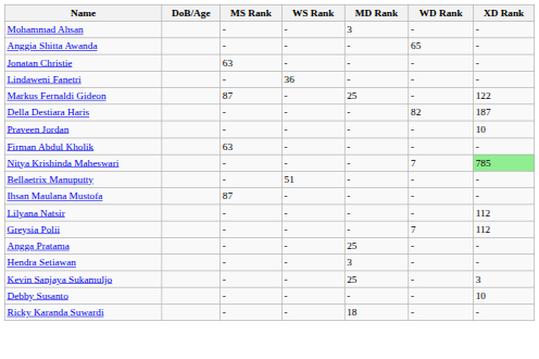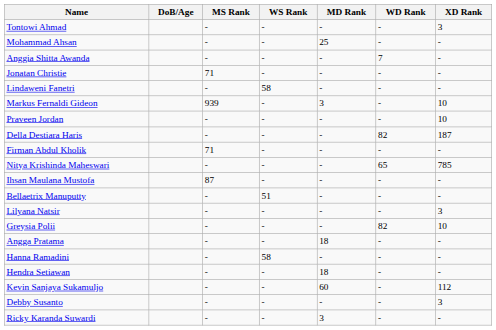 <table class="wikitable"  style="width:800px; font-size:95%;">
 <tr>
 <th align="left">Name</th>
 <th align="left">DoB/Age</th>
 <th align="left">MS Rank</th>
 <th align="left">WS Rank</th>
 <th align="left">MD Rank</th>
 <th align="left">WD Rank</th>
 <th align="left">XD Rank</th>
 </tr>
 <tr>
+<td><a href='#'>Tontowi Ahmad</a></td>
+<td></td>
+<td>-</td>
+<td>-</td>
+<td>-</td>
+<td>-</td>
+<td>3</td>
+</tr>
+<tr>
 <td><a href='#'>Mohammad Ahsan</a></td>
 <td></td>
 <td>-</td>
 <td>-</td>
-<td>3</td>
+<td>25</td>
 <td>-</td>
 <td>-</td>
 </tr>
 <tr>
 <td><a href='#'>Anggia Shitta Awanda</a></td>
 <td></td>
 <td>-</td>
 <td>-</td>
 <td>-</td>
-<td>65</td>
+<td>7</td>
 <td>-</td>
 </tr>
 <tr>
 <td><a href='#'>Jonatan Christie</a></td>
 <td></td>
-<td>63</td>
+<td>71</td>
 <td>-</td>
 <td>-</td>
 <td>-</td>
 <td>-</td>
 </tr>
 <tr>
 <td><a href='#'>Lindaweni Fanetri</a></td>
 <td></td>
 <td>-</td>
-<td>36</td>
+<td>58</td>
 <td>-</td>
 <td>-</td>
 <td>-</td>
 </tr>
 <tr>
 <td><a href='#'>Markus Fernaldi Gideon</a></td>
 <td></td>
-<td>87</td>
+<td>939</td>
 <td>-</td>
-<td>25</td>
+<td>3</td>
 <td>-</td>
-<td>122</td>
+<td>10</td>
+</tr>
+<tr>
+<td><a href='#'>Praveen Jordan</a></td>
+<td></td>
+<td>-</td>
+<td>-</td>
+<td>-</td>
+<td>-</td>
+<td>10</td>
 </tr>
 <tr>
 <td><a href='#'>Della Destiara Haris</a></td>
 <td></td>
 <td>-</td>
 <td>-</td>
 <td>-</td>
 <td>82</td>
 <td>187</td>
 </tr>
 <tr>
-<td><a href='#'>Praveen Jordan</a></td>
-<td></td>
-<td>-</td>
-<td>-</td>
-<td>-</td>
-<td>-</td>
-<td>10</td>
-</tr>
-<tr>
 <td><a href='#'>Firman Abdul Kholik</a></td>
 <td></td>
-<td>63</td>
+<td>71</td>
 <td>-</td>
 <td>-</td>
 <td>-</td>
 <td>-</td>
 </tr>
 <tr>
 <td><a href='#'>Nitya Krishinda Maheswari</a></td>
 <td></td>
 <td>-</td>
 <td>-</td>
 <td>-</td>
-<td>7</td>
-<td style="background: lightgreen;">785</td>
+<td>65</td>
+<td>785</td>
+</tr>
+<tr>
+<td><a href='#'>Ihsan Maulana Mustofa</a></td>
+<td></td>
+<td>87</td>
+<td>-</td>
+<td>-</td>
+<td>-</td>
+<td>-</td>
 </tr>
 <tr>
 <td><a href='#'>Bellaetrix Manuputty</a></td>
 <td></td>
 <td>-</td>
 <td>51</td>
 <td>-</td>
 <td>-</td>
 <td>-</td>
 </tr>
 <tr>
-<td><a href='#'>Ihsan Maulana Mustofa</a></td>
-<td></td>
-<td>87</td>
-<td>-</td>
-<td>-</td>
-<td>-</td>
-<td>-</td>
-</tr>
-<tr>
 <td><a href='#'>Lilyana Natsir</a></td>
 <td></td>
 <td>-</td>
 <td>-</td>
 <td>-</td>
 <td>-</td>
-<td>112</td>
+<td>3</td>
 </tr>
 <tr>
 <td><a href='#'>Greysia Polii</a></td>
 <td></td>
 <td>-</td>
 <td>-</td>
 <td>-</td>
-<td>7</td>
-<td>112</td>
+<td>82</td>
+<td>10</td>
 </tr>
 <tr>
 <td><a href='#'>Angga Pratama</a></td>
 <td></td>
 <td>-</td>
 <td>-</td>
-<td>25</td>
+<td>18</td>
+<td>-</td>
+<td>-</td>
+</tr>
+<tr>
+<td><a href='#'>Hanna Ramadini</a></td>
+<td></td>
+<td>-</td>
+<td>58</td>
+<td>-</td>
 <td>-</td>
 <td>-</td>
 </tr>
 <tr>
 <td><a href='#'>Hendra Setiawan</a></td>
 <td></td>
 <td>-</td>
 <td>-</td>
-<td>3</td>
+<td>18</td>
 <td>-</td>
 <td>-</td>
 </tr>
 <tr>
 <td><a href='#'>Kevin Sanjaya Sukamuljo</a></td>
 <td></td>
 <td>-</td>
 <td>-</td>
-<td>25</td>
+<td>60</td>
 <td>-</td>
-<td>3</td>
+<td>112</td>
 </tr>
 <tr>
 <td><a href='#'>Debby Susanto</a></td>
 <td></td>
 <td>-</td>
 <td>-</td>
 <td>-</td>
 <td>-</td>
-<td>10</td>
+<td>3</td>
 </tr>
 <tr>
 <td><a href='#'>Ricky Karanda Suwardi</a></td>
 <td></td>
 <td>-</td>
 <td>-</td>
-<td>18</td>
+<td>3</td>
 <td>-</td>
 <td>-</td>
 </tr>
 </table>
